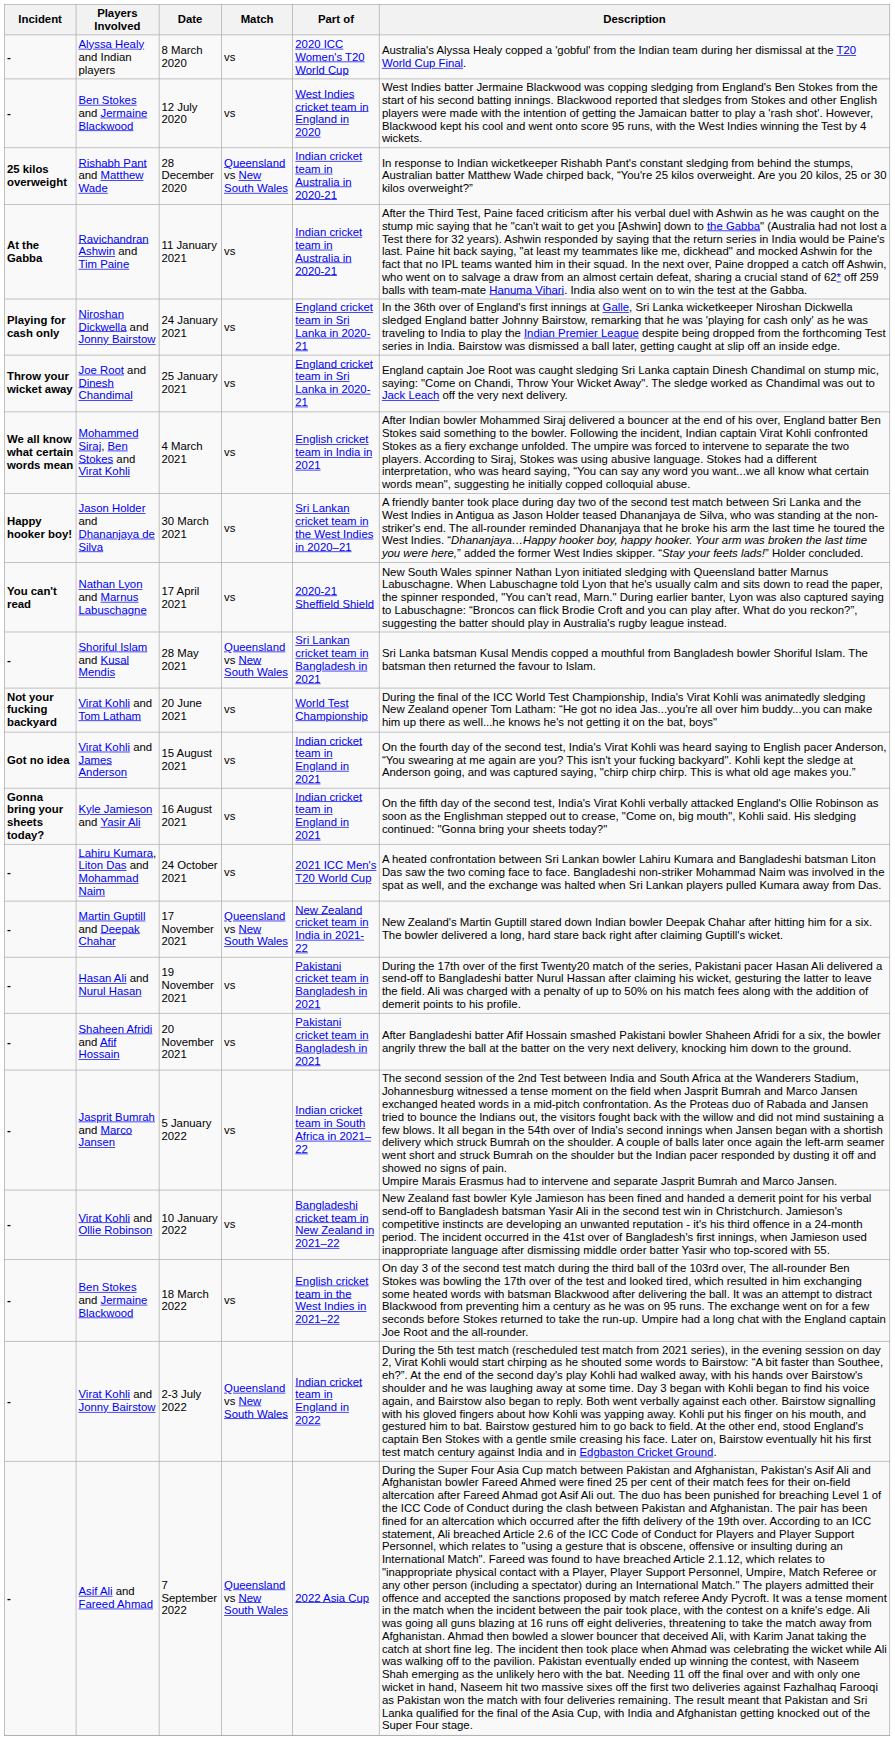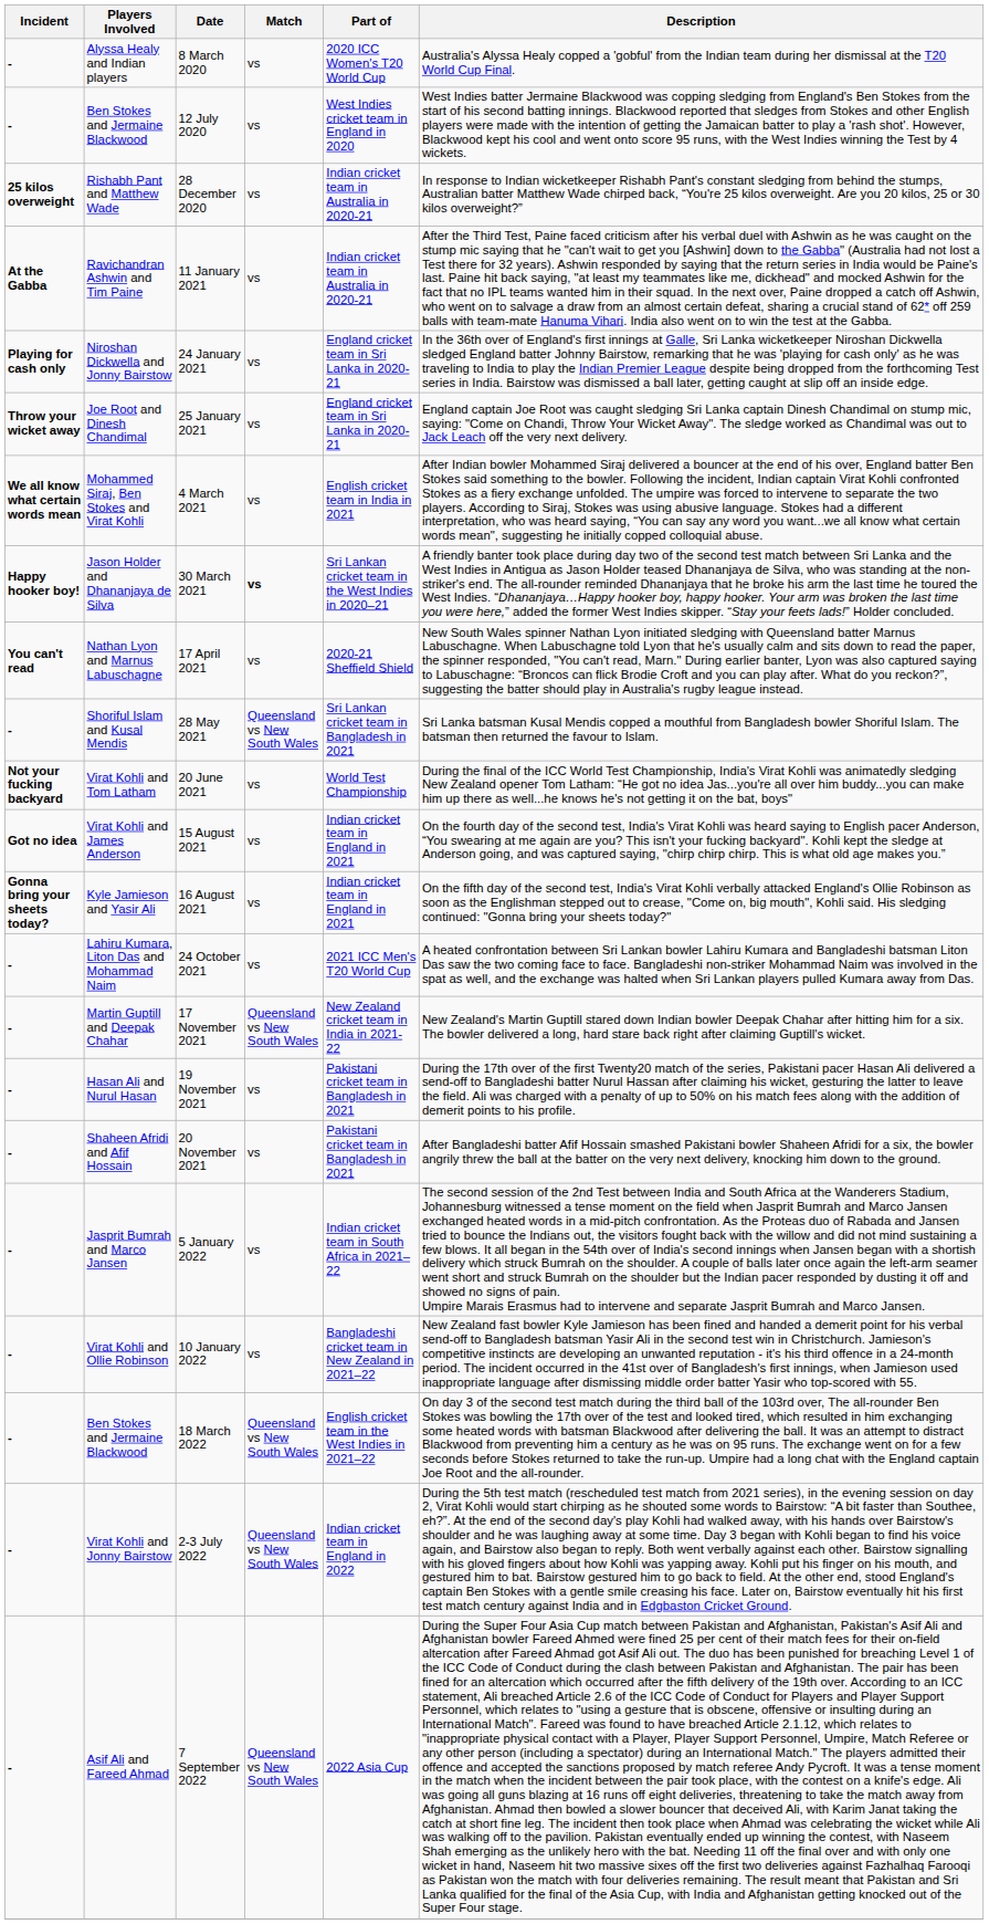 <table class="wikitable mw-collapsible mw-collapsed">
 <tr>
 <th>Incident</th>
 <th>Players Involved</th>
 <th>Date</th>
 <th>Match</th>
 <th>Part of</th>
 <th>Description</th>
 </tr>
 <tr>
 <td><strong>-</strong></td>
 <td><a href='#'>Alyssa Healy</a> and Indian players</td>
 <td>8 March 2020</td>
 <td> vs </td>
 <td><a href='#'>2020 ICC Women's T20 World Cup</a></td>
 <td>Australia's Alyssa Healy copped a 'gobful' from the Indian team during her dismissal at the <a href='#'>T20 World Cup Final</a>.</td>
 </tr>
 <tr>
 <td><strong>-</strong></td>
 <td><a href='#'>Ben Stokes</a> and <a href='#'>Jermaine Blackwood</a></td>
 <td>12 July 2020</td>
 <td> vs </td>
 <td><a href='#'>West Indies cricket team in England in 2020</a></td>
 <td>West Indies batter Jermaine Blackwood was copping sledging from England's Ben Stokes from the start of his second batting innings. Blackwood reported that sledges from Stokes and other English players were made with the intention of getting the Jamaican batter to play a 'rash shot'. However, Blackwood kept his cool and went onto score 95 runs, with the West Indies winning the Test by 4 wickets.</td>
 </tr>
 <tr>
 <td><strong>25 kilos overweight</strong></td>
 <td><a href='#'>Rishabh Pant</a> and <a href='#'>Matthew Wade</a></td>
 <td>28 December 2020</td>
-<td><a href='#'>Queensland</a> vs <a href='#'>New South Wales</a></td>
+<td> vs </td>
 <td><a href='#'>Indian cricket team in Australia in 2020-21</a></td>
 <td>In response to Indian wicketkeeper Rishabh Pant's constant sledging from behind the stumps, Australian batter Matthew Wade chirped back, “You're 25 kilos overweight. Are you 20 kilos, 25 or 30 kilos overweight?”</td>
 </tr>
 <tr>
 <td><strong>At the Gabba</strong></td>
 <td><a href='#'>Ravichandran Ashwin</a> and <a href='#'>Tim Paine</a></td>
 <td>11 January 2021</td>
 <td> vs </td>
 <td><a href='#'>Indian cricket team in Australia in 2020-21</a></td>
 <td>After the Third Test, Paine faced criticism after his verbal duel with Ashwin as he was caught on the stump mic saying that he "can't wait to get you [Ashwin] down to <a href='#'>the Gabba</a>" (Australia had not lost a Test there for 32 years). Ashwin responded by saying that the return series in India would be Paine's last. Paine hit back saying, "at least my teammates like me, dickhead" and mocked Ashwin for the fact that no IPL teams wanted him in their squad. In the next over, Paine dropped a catch off Ashwin, who went on to salvage a draw from an almost certain defeat, sharing a crucial stand of 62<a href='#'>*</a> off 259 balls with team-mate <a href='#'>Hanuma Vihari</a>. India also went on to win the test at the Gabba.</td>
 </tr>
 <tr>
 <td><strong>Playing for cash only</strong></td>
 <td><a href='#'>Niroshan Dickwella</a> and <a href='#'>Jonny Bairstow</a></td>
 <td>24 January 2021</td>
 <td> vs </td>
 <td><a href='#'>England cricket team in Sri Lanka in 2020-21</a></td>
 <td>In the 36th over of England's first innings at <a href='#'>Galle</a>, Sri Lanka wicketkeeper Niroshan Dickwella sledged England batter Johnny Bairstow, remarking that he was 'playing for cash only' as he was traveling to India to play the <a href='#'>Indian Premier League</a> despite being dropped from the forthcoming Test series in India. Bairstow was dismissed a ball later, getting caught at slip off an inside edge.</td>
 </tr>
 <tr>
 <td><strong>Throw your wicket away</strong></td>
 <td><a href='#'>Joe Root</a> and <a href='#'>Dinesh Chandimal</a></td>
 <td>25 January 2021</td>
 <td> vs </td>
 <td><a href='#'>England cricket team in Sri Lanka in 2020-21</a></td>
 <td>England captain Joe Root was caught sledging Sri Lanka captain Dinesh Chandimal on stump mic, saying: "Come on Chandi, Throw Your Wicket Away". The sledge worked as Chandimal was out to <a href='#'>Jack Leach</a> off the very next delivery.</td>
 </tr>
 <tr>
 <td><strong>We all know what certain words mean</strong></td>
 <td><a href='#'>Mohammed Siraj</a>, <a href='#'>Ben Stokes</a> and <a href='#'>Virat Kohli</a></td>
 <td>4 March 2021</td>
 <td> vs </td>
 <td><a href='#'>English cricket team in India in 2021</a></td>
 <td>After Indian bowler Mohammed Siraj delivered a bouncer at the end of his over, England  batter Ben Stokes said something to the bowler. Following the incident, Indian captain Virat Kohli confronted Stokes as a fiery exchange unfolded. The umpire was forced to intervene to separate the two players. According to Siraj, Stokes was using abusive language. Stokes had a different interpretation, who was heard saying, “You can say any word you want...we all know what certain words mean", suggesting he initially copped colloquial abuse.</td>
 </tr>
 <tr>
 <td><strong>Happy hooker boy!</strong></td>
 <td><a href='#'>Jason Holder</a> and <a href='#'>Dhananjaya de Silva</a></td>
 <td>30 March 2021</td>
-<td> vs </td>
+<td><strong> vs </strong></td>
 <td><a href='#'>Sri Lankan cricket team in the West Indies in 2020–21</a></td>
 <td>A friendly banter took place during day two of the second test match between Sri Lanka and the West Indies in Antigua as Jason Holder teased Dhananjaya de Silva, who was standing at the non-striker's end. The all-rounder reminded Dhananjaya that he broke his arm the last time he toured the West Indies. “<em>Dhananjaya…Happy hooker boy, happy hooker. Your arm was broken the last time you were here,</em>” added the former West Indies skipper. “<em>Stay your feets lads!</em>” Holder concluded.</td>
 </tr>
 <tr>
 <td><strong>You can't read</strong></td>
 <td><a href='#'>Nathan Lyon</a> and <a href='#'>Marnus Labuschagne</a></td>
 <td>17 April 2021</td>
 <td> vs </td>
 <td><a href='#'>2020-21 Sheffield Shield</a></td>
 <td>New South Wales spinner Nathan Lyon initiated sledging with Queensland batter Marnus Labuschagne. When Labuschagne told Lyon that he's usually calm and sits down to read the paper, the spinner responded, "You can't read, Marn." During earlier banter, Lyon was also captured saying to Labuschagne: “Broncos can flick Brodie Croft and you can play after. What do you reckon?”, suggesting the batter should play in Australia's rugby league instead.</td>
 </tr>
 <tr>
 <td><strong>-</strong></td>
 <td><a href='#'>Shoriful Islam</a> and <a href='#'>Kusal Mendis</a></td>
 <td>28 May 2021</td>
 <td><a href='#'>Queensland</a> vs <a href='#'>New South Wales</a></td>
 <td><a href='#'>Sri Lankan cricket team in Bangladesh in 2021</a></td>
 <td>Sri Lanka batsman Kusal Mendis copped a mouthful from Bangladesh bowler Shoriful Islam. The batsman then returned the favour to Islam.</td>
 </tr>
 <tr>
 <td><strong>Not your fucking backyard</strong></td>
 <td><a href='#'>Virat Kohli</a> and <a href='#'>Tom Latham</a></td>
 <td>20 June 2021</td>
 <td> vs </td>
 <td><a href='#'>World Test Championship</a></td>
 <td>During the final of the ICC World Test Championship, India's Virat Kohli was animatedly sledging New Zealand opener Tom Latham: “He got no idea Jas...you're all over him buddy...you can make him up there as well...he knows he's not getting it on the bat, boys"</td>
 </tr>
 <tr>
 <td><strong>Got no idea</strong></td>
 <td><a href='#'>Virat Kohli</a> and <a href='#'>James Anderson</a></td>
 <td>15 August 2021</td>
 <td> vs </td>
 <td><a href='#'>Indian cricket team in England in 2021</a></td>
 <td>On the fourth day of the second test, India's Virat Kohli was heard saying to English pacer Anderson, “You swearing at me again are you? This isn't your fucking backyard". Kohli kept the sledge at Anderson going, and was captured saying, "chirp chirp chirp. This is what old age makes you.”</td>
 </tr>
 <tr>
 <td><strong>Gonna bring your sheets today?</strong></td>
 <td><a href='#'>Kyle Jamieson</a> and <a href='#'>Yasir Ali</a></td>
 <td>16 August 2021</td>
 <td> vs </td>
 <td><a href='#'>Indian cricket team in England in 2021</a></td>
 <td>On the fifth day of the second test, India's Virat Kohli verbally attacked England's Ollie Robinson as soon as the Englishman stepped out to crease, "Come on, big mouth", Kohli said. His sledging continued: "Gonna bring your sheets today?"</td>
 </tr>
 <tr>
 <td><strong>-</strong></td>
 <td><a href='#'>Lahiru Kumara</a>, <a href='#'>Liton Das</a> and <a href='#'>Mohammad Naim</a></td>
 <td>24 October 2021</td>
 <td> vs </td>
 <td><a href='#'>2021 ICC Men's T20 World Cup</a></td>
 <td>A heated confrontation between Sri Lankan bowler Lahiru Kumara and Bangladeshi batsman Liton Das saw the two coming face to face. Bangladeshi non-striker Mohammad Naim was involved in the spat as well, and the exchange was halted when Sri Lankan players pulled Kumara away from Das.</td>
 </tr>
 <tr>
 <td><strong>-</strong></td>
 <td><a href='#'>Martin Guptill</a> and <a href='#'>Deepak Chahar</a></td>
 <td>17 November 2021</td>
 <td><a href='#'>Queensland</a> vs <a href='#'>New South Wales</a></td>
 <td><a href='#'>New Zealand cricket team in India in 2021-22</a></td>
 <td>New Zealand's Martin Guptill stared down Indian bowler Deepak Chahar after hitting him for a six. The bowler delivered a long, hard stare back right after claiming Guptill's wicket.</td>
 </tr>
 <tr>
 <td><strong>-</strong></td>
 <td><a href='#'>Hasan Ali</a> and <a href='#'>Nurul Hasan</a></td>
 <td>19 November 2021</td>
 <td> vs </td>
 <td><a href='#'>Pakistani cricket team in Bangladesh in 2021</a></td>
 <td>During the 17th over of the first Twenty20 match of the series, Pakistani pacer Hasan Ali delivered a send-off to Bangladeshi batter Nurul Hassan after claiming his wicket, gesturing the latter to leave the field. Ali was charged with a penalty of up to 50% on his match fees along with the addition of demerit points to his profile.</td>
 </tr>
 <tr>
 <td><strong>-</strong></td>
 <td><a href='#'>Shaheen Afridi</a> and <a href='#'>Afif Hossain</a></td>
 <td>20 November 2021</td>
 <td> vs </td>
 <td><a href='#'>Pakistani cricket team in Bangladesh in 2021</a></td>
 <td>After Bangladeshi batter Afif Hossain smashed Pakistani bowler Shaheen Afridi for a six, the bowler angrily threw the ball at the batter on the very next delivery, knocking him down to the ground.</td>
 </tr>
 <tr>
 <td><strong>-</strong></td>
 <td><a href='#'>Jasprit Bumrah</a> and <a href='#'>Marco Jansen</a></td>
 <td>5 January 2022</td>
 <td> vs </td>
 <td><a href='#'>Indian cricket team in South Africa in 2021–22</a></td>
 <td>The second session of the 2nd Test between India and South Africa at the Wanderers Stadium, Johannesburg witnessed a tense moment on the field when Jasprit Bumrah and Marco Jansen exchanged heated words in a mid-pitch confrontation. As the Proteas duo of Rabada and Jansen tried to bounce the Indians out, the visitors fought back with the willow and did not mind sustaining a few blows. It all began in the 54th over of India's second innings when Jansen began with a shortish delivery which struck Bumrah on the shoulder. A couple of balls later once again the left-arm seamer went short and struck Bumrah on the shoulder but the Indian pacer responded by dusting it off and showed no signs of pain.<br>Umpire Marais Erasmus had to intervene and separate Jasprit Bumrah and Marco Jansen.</td>
 </tr>
 <tr>
 <td><strong>-</strong></td>
 <td><a href='#'>Virat Kohli</a> and <a href='#'>Ollie Robinson</a></td>
 <td>10 January 2022</td>
 <td> vs </td>
 <td><a href='#'>Bangladeshi cricket team in New Zealand in 2021–22</a></td>
 <td>New Zealand fast bowler Kyle Jamieson has been fined and handed a demerit point for his verbal send-off to Bangladesh batsman Yasir Ali in the second test win in Christchurch. Jamieson's competitive instincts are developing an unwanted reputation - it's his third offence in a 24-month period. The incident occurred in the 41st over of Bangladesh's first innings, when Jamieson used inappropriate language after dismissing middle order batter Yasir who top-scored with 55.</td>
 </tr>
 <tr>
 <td><strong>-</strong></td>
 <td><a href='#'>Ben Stokes</a> and <a href='#'>Jermaine Blackwood</a></td>
 <td>18 March 2022</td>
-<td> vs </td>
+<td><a href='#'>Queensland</a> vs <a href='#'>New South Wales</a></td>
 <td><a href='#'>English cricket team in the West Indies in 2021–22</a></td>
 <td>On day 3 of the second test match during the third ball of the 103rd over, The all-rounder Ben Stokes was bowling the 17th over of the test and looked tired, which resulted in him exchanging some heated words with batsman Blackwood after delivering the ball. It was an attempt to distract Blackwood from preventing him a century as he was on 95 runs. The exchange went on for a few seconds before Stokes returned to take the run-up. Umpire had a long chat with the England captain Joe Root and the all-rounder.</td>
 </tr>
 <tr>
 <td><strong>-</strong></td>
 <td><a href='#'>Virat Kohli</a> and <a href='#'>Jonny Bairstow</a></td>
 <td>2-3 July 2022</td>
 <td><a href='#'>Queensland</a> vs <a href='#'>New South Wales</a></td>
 <td><a href='#'>Indian cricket team in England in 2022</a></td>
 <td>During the 5th test match (rescheduled test match from 2021 series), in the evening session on day 2, Virat Kohli would start chirping as he shouted some words to Bairstow: “A bit faster than Southee, eh?”. At the end of the second day's play Kohli had walked away, with his hands over Bairstow's shoulder and he was laughing away at some time. Day 3 began with Kohli began to find his voice again, and Bairstow also began to reply. Both went verbally against each other. Bairstow signalling with his gloved fingers about how Kohli was yapping away. Kohli put his finger on his mouth, and gestured him to bat. Bairstow gestured him to go back to field. At the other end, stood England's captain Ben Stokes with a gentle smile creasing his face. Later on, Bairstow eventually hit his first test match century against India and in <a href='#'>Edgbaston Cricket Ground</a>.</td>
 </tr>
 <tr>
 <td><strong>-</strong></td>
 <td><a href='#'>Asif Ali</a> and <a href='#'>Fareed Ahmad</a></td>
 <td>7 September 2022</td>
 <td><a href='#'>Queensland</a> vs <a href='#'>New South Wales</a></td>
 <td><a href='#'>2022 Asia Cup</a></td>
 <td>During the Super Four Asia Cup match between Pakistan and Afghanistan, Pakistan's Asif Ali and Afghanistan bowler Fareed Ahmed were fined 25 per cent of their match fees for their on-field altercation after Fareed Ahmad got Asif Ali out. The duo has been punished for breaching Level 1 of the ICC Code of Conduct during the clash between Pakistan and Afghanistan. The pair has been fined for an altercation which occurred after the fifth delivery of the 19th over. According to an ICC statement, Ali breached Article 2.6 of the ICC Code of Conduct for Players and Player Support Personnel, which relates to "using a gesture that is obscene, offensive or insulting during an International Match". Fareed was found to have breached Article 2.1.12, which relates to "inappropriate physical contact with a Player, Player Support Personnel, Umpire, Match Referee or any other person (including a spectator) during an International Match." The players admitted their offence and accepted the sanctions proposed by match referee Andy Pycroft. It was a tense moment in the match when the incident between the pair took place, with the contest on a knife's edge. Ali was going all guns blazing at 16 runs off eight deliveries, threatening to take the match away from Afghanistan. Ahmad then bowled a slower bouncer that deceived Ali, with Karim Janat taking the catch at short fine leg. The incident then took place when Ahmad was celebrating the wicket while Ali was walking off to the pavilion. Pakistan eventually ended up winning the contest, with Naseem Shah emerging as the unlikely hero with the bat. Needing 11 off the final over and with only one wicket in hand, Naseem hit two massive sixes off the first two deliveries against Fazhalhaq Farooqi as Pakistan won the match with four deliveries remaining. The result meant that Pakistan and Sri Lanka qualified for the final of the Asia Cup, with India and Afghanistan getting knocked out of the Super Four stage.</td>
 </tr>
 <tr>
 </tr>
 </table>
